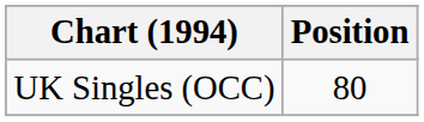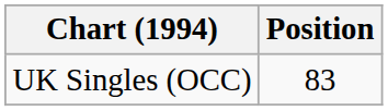 <table class="wikitable sortable">
 <tr>
 <th>Chart (1994)</th>
 <th>Position</th>
 </tr>
 <tr>
 <td>UK Singles (OCC)</td>
-<td style="text-align:center;">80</td>
+<td style="text-align:center;">83</td>
 </tr>
 </table>
